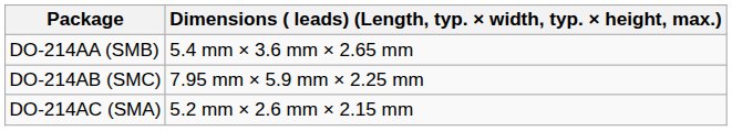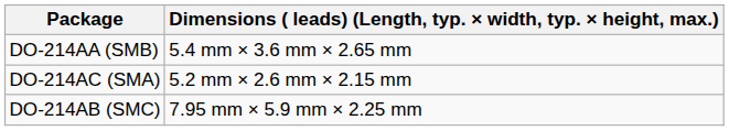 <table class="wikitable">
 <tr>
 <th>Package</th>
 <th>Dimensions ( leads) (Length, typ. × width, typ. × height, max.)</th>
 </tr>
 <tr>
 <td>DO-214AA (SMB)</td>
 <td>5.4 mm × 3.6 mm × 2.65 mm</td>
 </tr>
 <tr>
+<td>DO-214AC (SMA)</td>
+<td>5.2 mm × 2.6 mm × 2.15 mm</td>
+</tr>
+<tr>
 <td>DO-214AB (SMC)</td>
 <td>7.95 mm × 5.9 mm × 2.25 mm</td>
 </tr>
-<tr>
-<td>DO-214AC (SMA)</td>
-<td>5.2 mm × 2.6 mm × 2.15 mm</td>
-</tr>
 </table>
